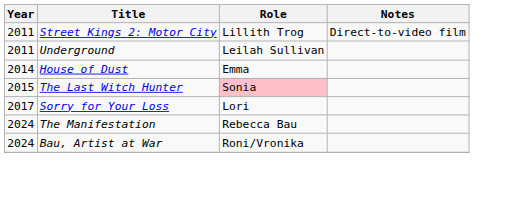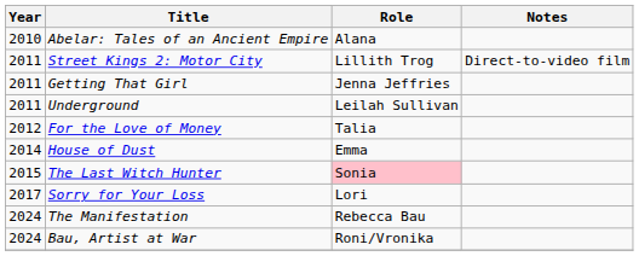 <table class="wikitable sortable">
 <tr>
 <th>Year</th>
 <th>Title</th>
 <th>Role</th>
 <th class="unsortable">Notes</th>
+</tr>
+<tr>
+<td>2010</td>
+<td><em>Abelar: Tales of an Ancient Empire</em></td>
+<td>Alana</td>
+<td></td>
 </tr>
 <tr>
 <td>2011</td>
 <td><em><a href='#'>Street Kings 2: Motor City</a></em></td>
 <td>Lillith Trog</td>
 <td>Direct-to-video film</td>
 </tr>
 <tr>
 <td>2011</td>
+<td><em>Getting That Girl</em></td>
+<td>Jenna Jeffries</td>
+<td></td>
+</tr>
+<tr>
+<td>2011</td>
 <td><em>Underground</em></td>
 <td>Leilah Sullivan</td>
+<td></td>
+</tr>
+<tr>
+<td>2012</td>
+<td><em><a href='#'>For the Love of Money</a></em></td>
+<td>Talia</td>
 <td></td>
 </tr>
 <tr>
 <td>2014</td>
 <td><em><a href='#'>House of Dust</a></em></td>
 <td>Emma</td>
 <td></td>
 </tr>
 <tr>
 <td>2015</td>
 <td><em><a href='#'>The Last Witch Hunter</a></em></td>
 <td style="background: pink;">Sonia</td>
 <td></td>
 </tr>
 <tr>
 <td>2017</td>
 <td><em><a href='#'>Sorry for Your Loss</a></em></td>
 <td>Lori</td>
 <td></td>
 </tr>
 <tr>
 <td>2024</td>
 <td><em>The Manifestation</em></td>
 <td>Rebecca Bau</td>
 <td></td>
 </tr>
 <tr>
 <td>2024</td>
 <td><em>Bau, Artist at War</em></td>
 <td>Roni/Vronika</td>
 <td></td>
 </tr>
 <tr>
 </tr>
 </table>
